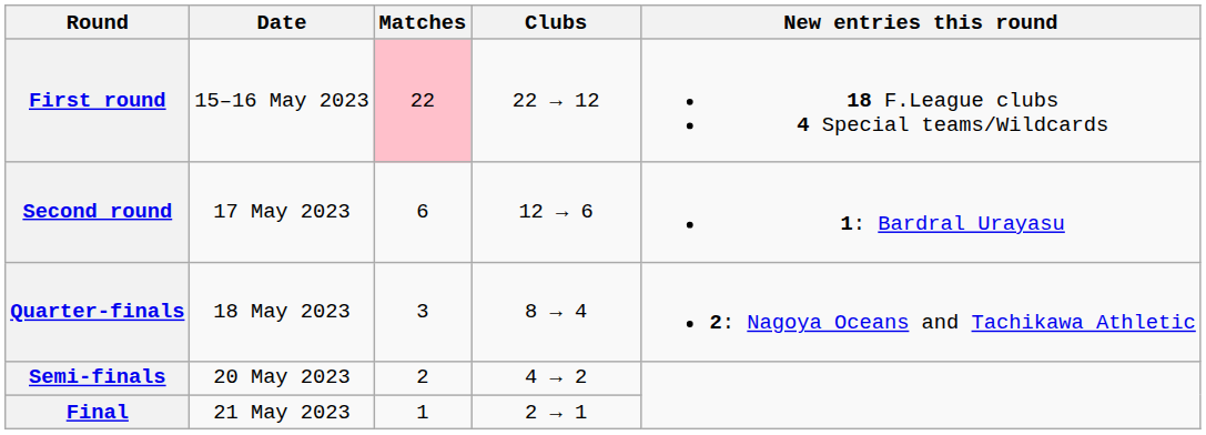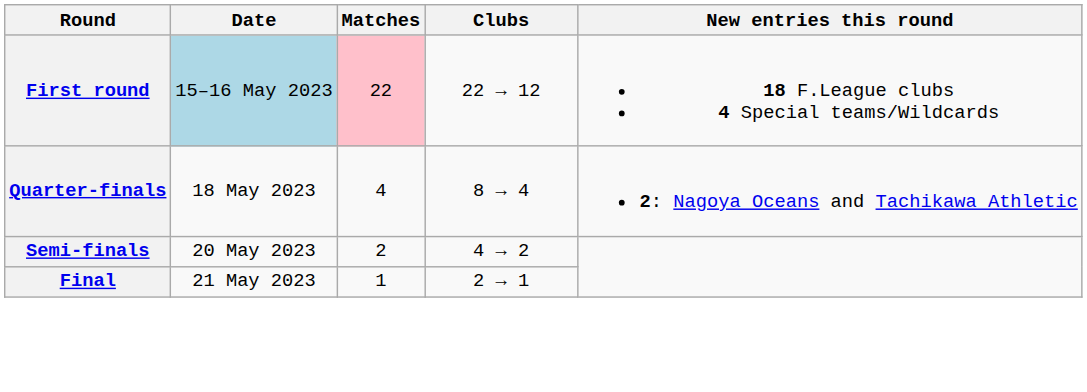 <table class="wikitable" style="text-align: center">
 <tr>
 <th>Round</th>
 <th>Date</th>
 <th>Matches</th>
 <th style="width:100px;">Clubs</th>
 <th>New entries this round</th>
 </tr>
 <tr>
 <th><a href='#'>First round</a></th>
-<td>15–16 May 2023</td>
+<td style="background: lightblue;">15–16 May 2023</td>
 <td style="background: pink;">22</td>
 <td>22 → 12</td>
 <td><br><ul><li><strong>18</strong> F.League clubs</li><li><strong>4</strong> Special teams/Wildcards</li></ul></td>
 </tr>
 <tr>
-<th><a href='#'>Second round</a></th>
-<td>17 May 2023</td>
-<td>6</td>
-<td>12 → 6</td>
-<td><br><ul><li><strong>1</strong>: <a href='#'>Bardral Urayasu</a></li></ul></td>
-</tr>
-<tr>
 <th><a href='#'>Quarter-finals</a></th>
 <td>18 May 2023</td>
-<td>3</td>
+<td>4</td>
 <td>8 → 4</td>
 <td><br><ul><li><strong>2</strong>: <a href='#'>Nagoya Oceans</a> and <a href='#'>Tachikawa Athletic</a></li></ul></td>
 </tr>
 <tr>
 <th><a href='#'>Semi-finals</a></th>
 <td>20 May 2023</td>
 <td>2</td>
 <td>4 → 2</td>
 </tr>
 <tr>
 <th><a href='#'>Final</a></th>
 <td>21 May 2023</td>
 <td>1</td>
 <td>2 → 1</td>
 </tr>
 </table>
